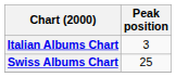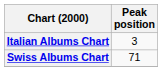 <table class="wikitable sortable plainrowheaders">
 <tr>
 <th>Chart (2000)</th>
 <th>Peak<br>position</th>
 </tr>
 <tr>
 <th scope="row"><a href='#'>Italian Albums Chart</a></th>
 <td align="center">3</td>
 </tr>
 <tr>
 <th scope="row"><a href='#'>Swiss Albums Chart</a></th>
-<td align="center">25</td>
+<td align="center">71</td>
 </tr>
 <tr>
 </tr>
 </table>
